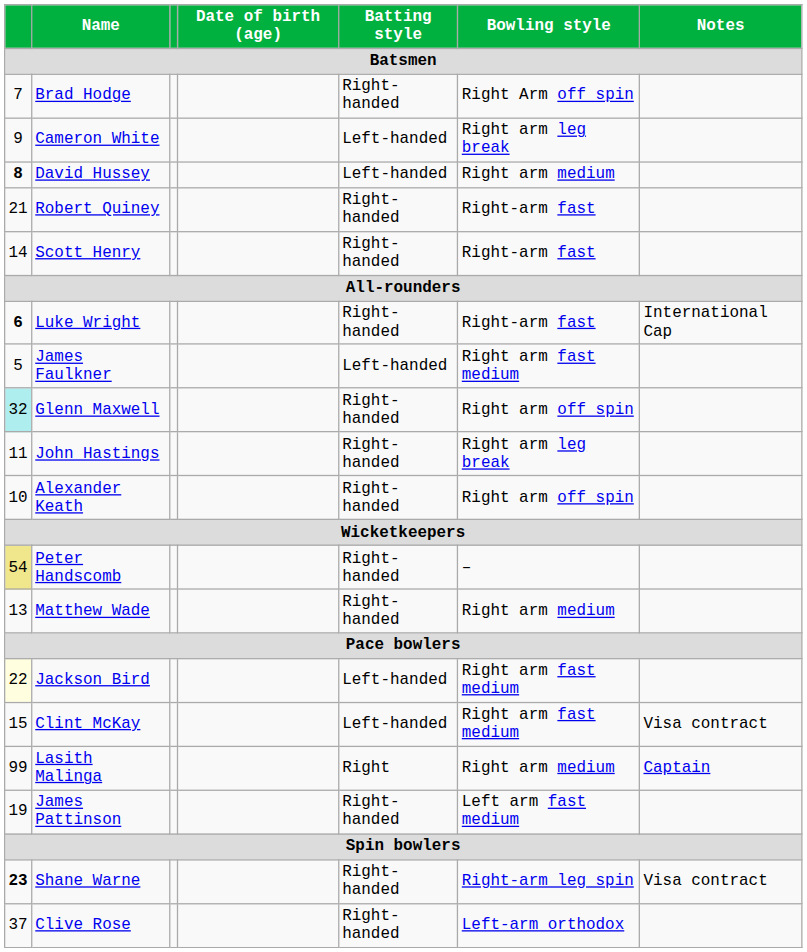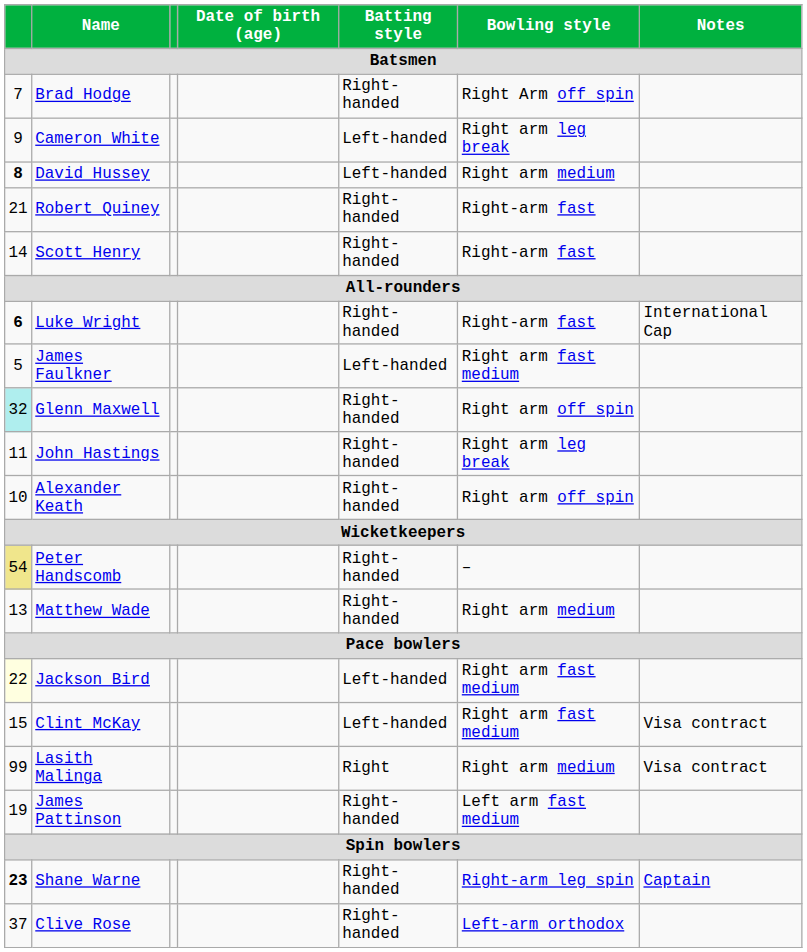 <table class="wikitable"  style="font-size:95%; width:70%;">
 <tr>
 <th style="background:#00B13F; color:white"></th>
 <th style="background:#00B13F; color:white">Name</th>
 <th style="background:#00B13F; color:white"></th>
 <th style="background:#00B13F; color:white">Date of birth (age)</th>
 <th style="background:#00B13F; color:white">Batting style</th>
 <th style="background:#00B13F; color:white">Bowling style</th>
 <th style="background:#00B13F; color:white">Notes</th>
 </tr>
 <tr>
 <th colspan="7"  style="background:#dcdcdc; text-align:center;">Batsmen</th>
 </tr>
 <tr>
 <td style="text-align:center">7</td>
 <td><a href='#'>Brad Hodge</a></td>
 <td style="text-align:center"></td>
 <td></td>
 <td>Right-handed</td>
 <td>Right Arm <a href='#'>off spin</a></td>
 <td></td>
 </tr>
 <tr>
 <td style="text-align:center">9</td>
 <td><a href='#'>Cameron White</a></td>
 <td style="text-align:center"></td>
 <td></td>
 <td>Left-handed</td>
 <td>Right arm <a href='#'>leg break</a></td>
 <td></td>
 </tr>
 <tr>
 <td style="text-align:center"><strong>8</strong></td>
 <td><a href='#'>David Hussey</a></td>
 <td style="text-align:center"></td>
 <td></td>
 <td>Left-handed</td>
 <td>Right arm <a href='#'>medium</a></td>
 <td></td>
 </tr>
 <tr>
 <td style="text-align:center">21</td>
 <td><a href='#'>Robert Quiney</a></td>
 <td style="text-align:center"></td>
 <td></td>
 <td>Right-handed</td>
 <td>Right-arm <a href='#'>fast</a></td>
 <td></td>
 </tr>
 <tr>
 <td style="text-align:center">14</td>
 <td><a href='#'>Scott Henry</a></td>
 <td style="text-align:center"></td>
 <td></td>
 <td>Right-handed</td>
 <td>Right-arm <a href='#'>fast</a></td>
 <td></td>
 </tr>
 <tr>
 <th colspan="7"  style="background:#dcdcdc; text-align:center;">All-rounders</th>
 </tr>
 <tr>
 <td style="text-align:center"><strong>6</strong></td>
 <td><a href='#'>Luke Wright</a></td>
 <td style="text-align:center"></td>
 <td></td>
 <td>Right-handed</td>
 <td>Right-arm <a href='#'>fast</a></td>
 <td>International Cap</td>
 </tr>
 <tr>
 <td style="text-align:center">5</td>
 <td><a href='#'>James Faulkner</a></td>
 <td style="text-align:center"></td>
 <td></td>
 <td>Left-handed</td>
 <td>Right arm <a href='#'>fast medium</a></td>
 <td></td>
 </tr>
 <tr>
 <td style="background: paleturquoise; text-align:center">32</td>
 <td><a href='#'>Glenn Maxwell</a></td>
 <td style="text-align:center"></td>
 <td></td>
 <td>Right-handed</td>
 <td>Right arm <a href='#'>off spin</a></td>
 <td></td>
 </tr>
 <tr>
 <td style="text-align:center">11</td>
 <td><a href='#'>John Hastings</a></td>
 <td style="text-align:center"></td>
 <td></td>
 <td>Right-handed</td>
 <td>Right arm <a href='#'>leg break</a></td>
 <td></td>
 </tr>
 <tr>
 <td style="text-align:center">10</td>
 <td><a href='#'>Alexander Keath</a></td>
 <td style="text-align:center"></td>
 <td></td>
 <td>Right-handed</td>
 <td>Right arm <a href='#'>off spin</a></td>
 <td></td>
 </tr>
 <tr>
 <th colspan="7"  style="background:#dcdcdc; text-align:center;">Wicketkeepers</th>
 </tr>
 <tr>
 <td style="background: khaki; text-align:center">54</td>
 <td><a href='#'>Peter Handscomb</a></td>
 <td style="text-align:center"></td>
 <td></td>
 <td>Right-handed</td>
 <td>–</td>
 <td></td>
 </tr>
 <tr>
 <td style="text-align:center">13</td>
 <td><a href='#'>Matthew Wade</a></td>
 <td style="text-align:center"></td>
 <td></td>
 <td>Right-handed</td>
 <td>Right arm <a href='#'>medium</a></td>
 <td></td>
 </tr>
 <tr>
 <th colspan="7"  style="background:#dcdcdc; text-align:center;">Pace bowlers</th>
 </tr>
 <tr>
 <td style="background: lightyellow; text-align:center">22</td>
 <td><a href='#'>Jackson Bird</a></td>
 <td style="text-align:center"></td>
 <td></td>
 <td>Left-handed</td>
 <td>Right arm <a href='#'>fast medium</a></td>
 <td></td>
 </tr>
 <tr>
 <td style="text-align:center">15</td>
 <td><a href='#'>Clint McKay</a></td>
 <td style="text-align:center"></td>
 <td></td>
 <td>Left-handed</td>
 <td>Right arm <a href='#'>fast medium</a></td>
 <td>Visa contract</td>
 </tr>
 <tr>
 <td style="text-align:center">99</td>
 <td><a href='#'>Lasith Malinga</a></td>
 <td style="text-align:center"></td>
 <td></td>
 <td>Right</td>
 <td>Right arm <a href='#'>medium</a></td>
-<td><a href='#'>Captain</a></td>
+<td>Visa contract</td>
 </tr>
 <tr>
 <td style="text-align:center">19</td>
 <td><a href='#'>James Pattinson</a></td>
 <td style="text-align:center"></td>
 <td></td>
 <td>Right-handed</td>
 <td>Left arm <a href='#'>fast medium</a></td>
 <td></td>
 </tr>
 <tr>
 <th colspan="7"  style="background:#dcdcdc; text-align:center;">Spin bowlers</th>
 </tr>
 <tr>
 <td style="text-align:center"><strong>23</strong></td>
 <td><a href='#'>Shane Warne</a></td>
 <td style="text-align:center"></td>
 <td></td>
 <td>Right-handed</td>
 <td><a href='#'>Right-arm leg spin</a></td>
-<td>Visa contract</td>
+<td><a href='#'>Captain</a></td>
 </tr>
 <tr>
 <td style="text-align:center">37</td>
 <td><a href='#'>Clive Rose</a></td>
 <td style="text-align:center"></td>
 <td></td>
 <td>Right-handed</td>
 <td><a href='#'>Left-arm orthodox</a></td>
 <td></td>
 </tr>
 </table>
